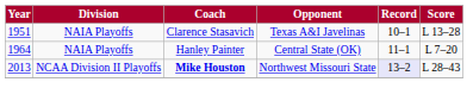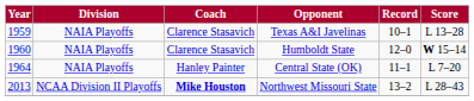 <table class="wikitable" style="text-align:center">
 <tr>
 <th style="background:#AB002D; color:#FFFFFF;">Year</th>
 <th style="background:#AB002D; color:#FFFFFF;">Division</th>
 <th style="background:#AB002D; color:#FFFFFF;">Coach</th>
 <th style="background:#AB002D; color:#FFFFFF;">Opponent</th>
 <th style="background:#AB002D; color:#FFFFFF;">Record</th>
 <th style="background:#AB002D; color:#FFFFFF;">Score</th>
 </tr>
 <tr style="text-align:center;">
-<td><a href='#'>1951</a></td>
+<td><a href='#'>1959</a></td>
 <td><a href='#'>NAIA Playoffs</a></td>
 <td><a href='#'>Clarence Stasavich</a></td>
 <td><a href='#'>Texas A&I Javelinas</a></td>
 <td>10–1</td>
 <td>L 13–28</td>
+</tr>
+<tr style="text-align:center;">
+<td><a href='#'>1960</a></td>
+<td><a href='#'>NAIA Playoffs</a></td>
+<td><a href='#'>Clarence Stasavich</a></td>
+<td><a href='#'>Humboldt State</a></td>
+<td>12–0</td>
+<td><strong>W</strong> 15–14</td>
 </tr>
 <tr style="text-align:center;">
 <td><a href='#'>1964</a></td>
 <td><a href='#'>NAIA Playoffs</a></td>
 <td><a href='#'>Hanley Painter</a></td>
 <td><a href='#'>Central State (OK)</a></td>
 <td>11–1</td>
 <td>L 7–20</td>
 </tr>
 <tr style="text-align:center;">
 <td><a href='#'>2013</a></td>
 <td><a href='#'>NCAA Division II Playoffs</a></td>
 <td><strong><a href='#'>Mike Houston</a></strong></td>
 <td><a href='#'>Northwest Missouri State</a></td>
-<td style="background: lavender;">13–2</td>
+<td>13–2</td>
 <td>L 28–43</td>
 </tr>
 <tr style="text-align:center;">
 </tr>
 </table>
